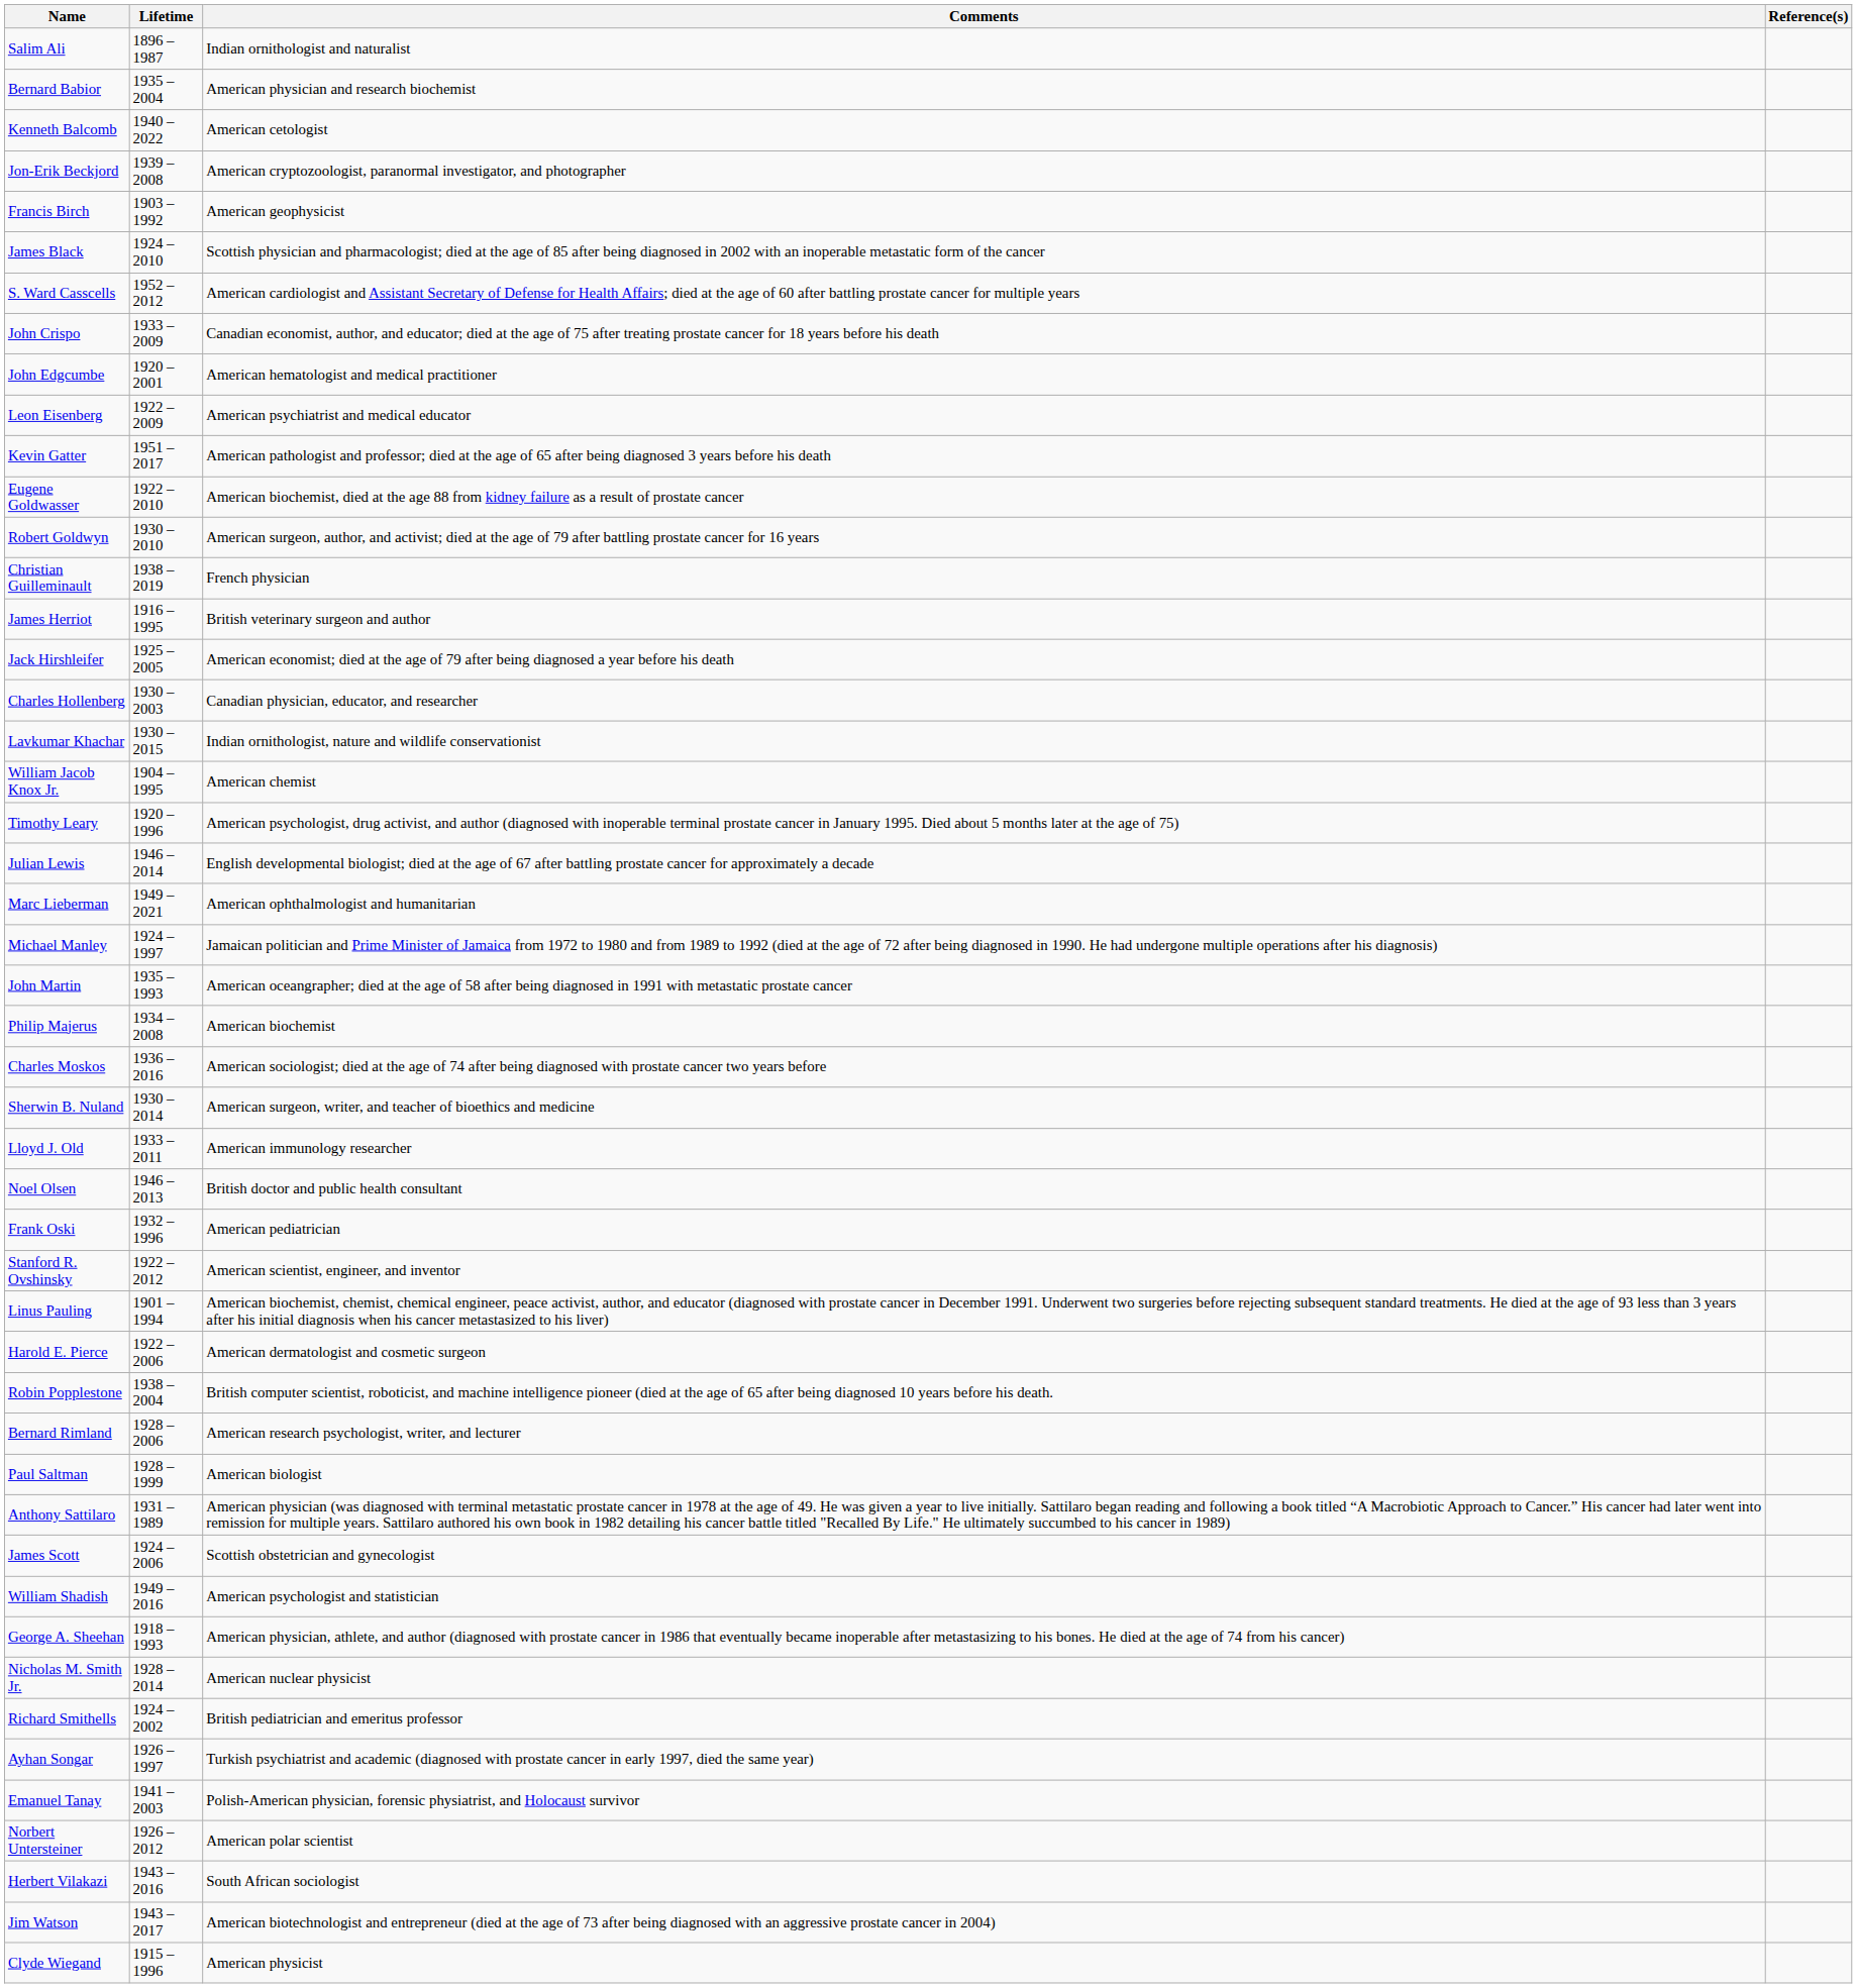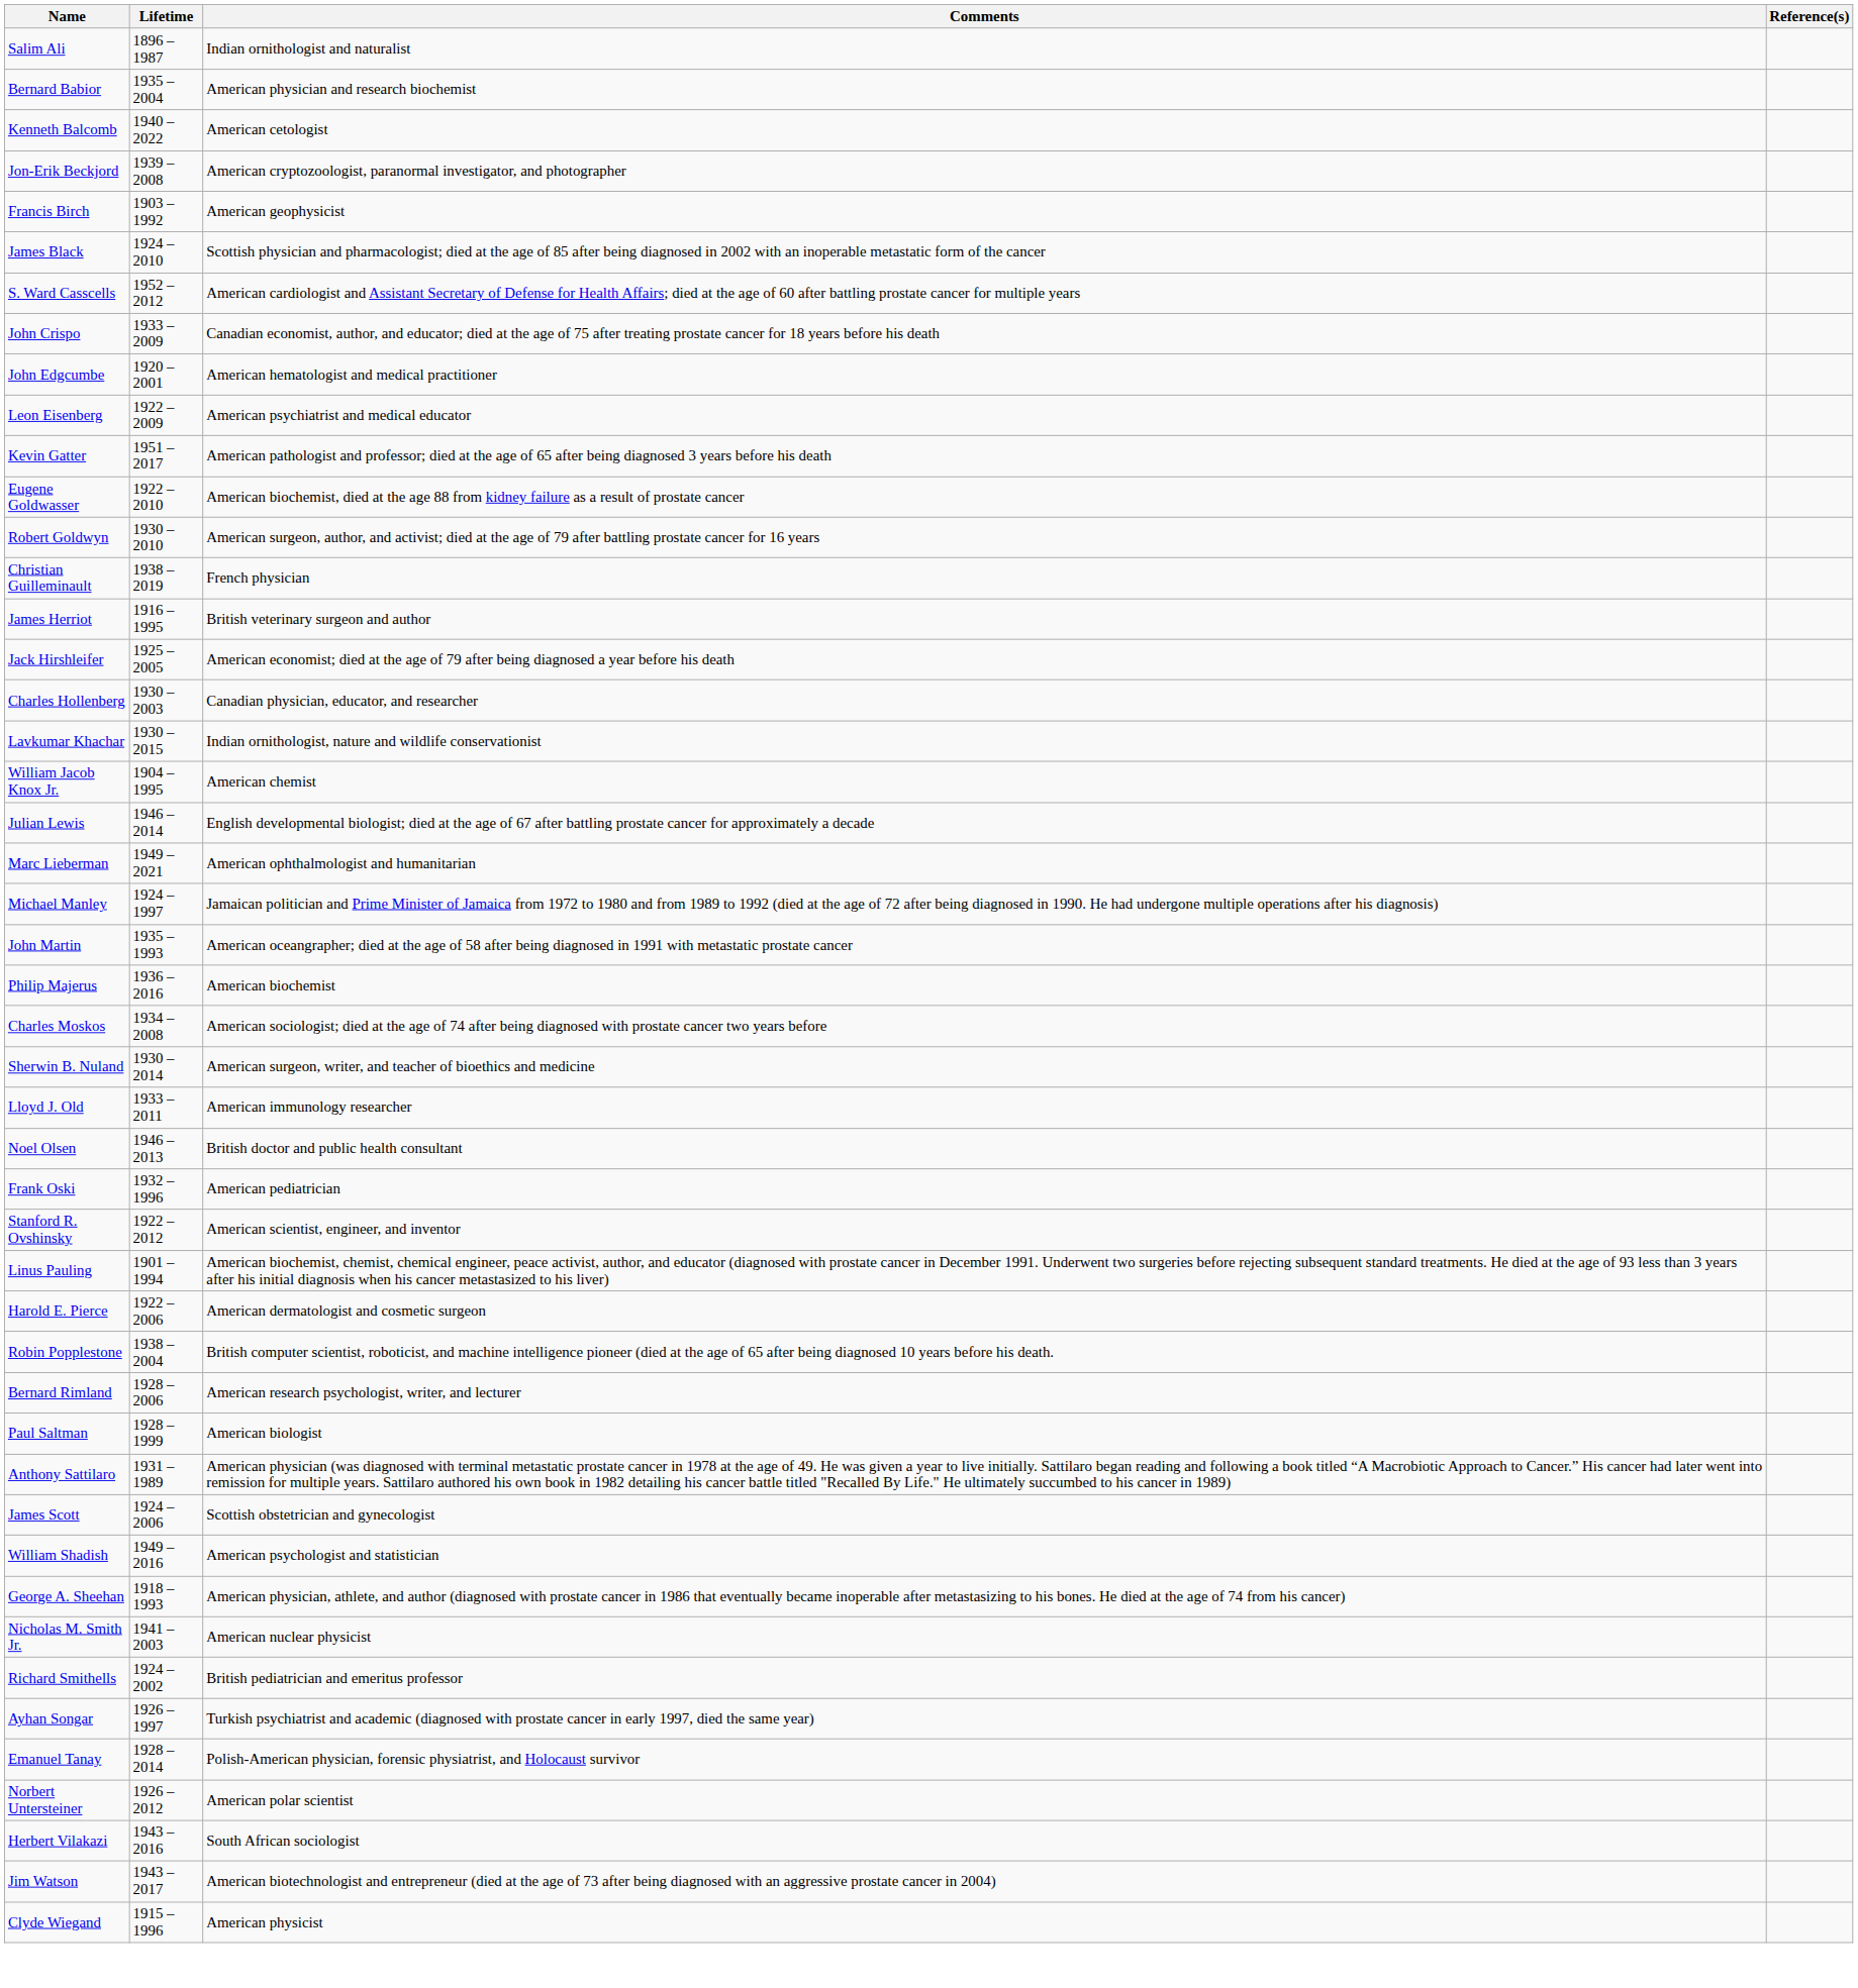 <table class="wikitable">
 <tr>
 <th>Name</th>
 <th>Lifetime</th>
 <th>Comments</th>
 <th>Reference(s)</th>
 </tr>
 <tr>
 <td><a href='#'>Salim Ali</a></td>
 <td>1896 – 1987</td>
 <td>Indian ornithologist and naturalist</td>
 <td></td>
 </tr>
 <tr>
 <td><a href='#'>Bernard Babior</a></td>
 <td>1935 – 2004</td>
 <td>American physician and research biochemist</td>
 <td></td>
 </tr>
 <tr>
 <td><a href='#'>Kenneth Balcomb</a></td>
 <td>1940 – 2022</td>
 <td>American cetologist</td>
 <td></td>
 </tr>
 <tr>
 <td><a href='#'>Jon-Erik Beckjord</a></td>
 <td>1939 – 2008</td>
 <td>American cryptozoologist, paranormal investigator, and photographer</td>
 <td></td>
 </tr>
 <tr>
 <td><a href='#'>Francis Birch</a></td>
 <td>1903 – 1992</td>
 <td>American geophysicist</td>
 <td></td>
 </tr>
 <tr>
 <td><a href='#'>James Black</a></td>
 <td>1924 – 2010</td>
 <td>Scottish physician and pharmacologist; died at the age of 85 after being diagnosed in 2002 with an inoperable metastatic form of the cancer</td>
 <td></td>
 </tr>
 <tr>
 <td><a href='#'>S. Ward Casscells</a></td>
 <td>1952 – 2012</td>
 <td>American cardiologist and <a href='#'>Assistant Secretary of Defense for Health Affairs</a>; died at the age of 60 after battling prostate cancer for multiple years</td>
 <td></td>
 </tr>
 <tr>
 <td><a href='#'>John Crispo</a></td>
 <td>1933 – 2009</td>
 <td>Canadian economist, author, and educator; died at the age of 75 after treating prostate cancer for 18 years before his death</td>
 <td></td>
 </tr>
 <tr>
 <td><a href='#'>John Edgcumbe</a></td>
 <td>1920 – 2001</td>
 <td>American hematologist and medical practitioner</td>
 <td></td>
 </tr>
 <tr>
 <td><a href='#'>Leon Eisenberg</a></td>
 <td>1922 – 2009</td>
 <td>American psychiatrist and medical educator</td>
 <td></td>
 </tr>
 <tr>
 <td><a href='#'>Kevin Gatter</a></td>
 <td>1951 – 2017</td>
 <td>American pathologist and professor; died at the age of 65 after being diagnosed 3 years before his death</td>
 <td></td>
 </tr>
 <tr>
 <td><a href='#'>Eugene Goldwasser</a></td>
 <td>1922 – 2010</td>
 <td>American biochemist, died at the age 88 from <a href='#'>kidney failure</a> as a result of prostate cancer</td>
 <td></td>
 </tr>
 <tr>
 <td><a href='#'>Robert Goldwyn</a></td>
 <td>1930 – 2010</td>
 <td>American surgeon, author, and activist; died at the age of 79 after battling prostate cancer for 16 years</td>
 <td></td>
 </tr>
 <tr>
 <td><a href='#'>Christian Guilleminault</a></td>
 <td>1938 – 2019</td>
 <td>French physician</td>
 <td></td>
 </tr>
 <tr>
 <td><a href='#'>James Herriot</a></td>
 <td>1916 – 1995</td>
 <td>British veterinary surgeon and author</td>
 <td></td>
 </tr>
 <tr>
 <td><a href='#'>Jack Hirshleifer</a></td>
 <td>1925 – 2005</td>
 <td>American economist; died at the age of 79 after being diagnosed a year before his death</td>
 <td></td>
 </tr>
 <tr>
 <td><a href='#'>Charles Hollenberg</a></td>
 <td>1930 – 2003</td>
 <td>Canadian physician, educator, and researcher</td>
 <td></td>
 </tr>
 <tr>
 <td><a href='#'>Lavkumar Khachar</a></td>
 <td>1930 – 2015</td>
 <td>Indian ornithologist, nature and wildlife conservationist</td>
 <td></td>
 </tr>
 <tr>
 <td><a href='#'>William Jacob Knox Jr.</a></td>
 <td>1904 – 1995</td>
 <td>American chemist</td>
 <td></td>
 </tr>
 <tr>
-<td><a href='#'>Timothy Leary</a></td>
-<td>1920 – 1996</td>
-<td>American psychologist, drug activist, and author (diagnosed with inoperable terminal prostate cancer in January 1995. Died about 5 months later at the age of 75)</td>
-<td></td>
-</tr>
-<tr>
 <td><a href='#'>Julian Lewis</a></td>
 <td>1946 – 2014</td>
 <td>English developmental biologist; died at the age of 67 after battling prostate cancer for approximately a decade</td>
 <td></td>
 </tr>
 <tr>
 <td><a href='#'>Marc Lieberman</a></td>
 <td>1949 – 2021</td>
 <td>American ophthalmologist and humanitarian</td>
 <td></td>
 </tr>
 <tr>
 <td><a href='#'>Michael Manley</a></td>
 <td>1924 – 1997</td>
 <td>Jamaican politician and <a href='#'>Prime Minister of Jamaica</a> from 1972 to 1980 and from 1989 to 1992 (died at the age of 72 after being diagnosed in 1990. He had undergone multiple operations after his diagnosis)</td>
 <td></td>
 </tr>
 <tr>
 <td><a href='#'>John Martin</a></td>
 <td>1935 – 1993</td>
 <td>American oceangrapher; died at the age of 58 after being diagnosed in 1991 with metastatic prostate cancer</td>
 <td></td>
 </tr>
 <tr>
 <td><a href='#'>Philip Majerus</a></td>
-<td>1934 – 2008</td>
+<td>1936 – 2016</td>
 <td>American biochemist</td>
 <td></td>
 </tr>
 <tr>
 <td><a href='#'>Charles Moskos</a></td>
-<td>1936 – 2016</td>
+<td>1934 – 2008</td>
 <td>American sociologist; died at the age of 74 after being diagnosed with prostate cancer two years before</td>
 <td></td>
 </tr>
 <tr>
 <td><a href='#'>Sherwin B. Nuland</a></td>
 <td>1930 – 2014</td>
 <td>American surgeon, writer, and teacher of bioethics and medicine</td>
 <td></td>
 </tr>
 <tr>
 <td><a href='#'>Lloyd J. Old</a></td>
 <td>1933 – 2011</td>
 <td>American immunology researcher</td>
 <td></td>
 </tr>
 <tr>
 <td><a href='#'>Noel Olsen</a></td>
 <td>1946 – 2013</td>
 <td>British doctor and public health consultant</td>
 <td></td>
 </tr>
 <tr>
 <td><a href='#'>Frank Oski</a></td>
 <td>1932 – 1996</td>
 <td>American pediatrician</td>
 <td></td>
 </tr>
 <tr>
 <td><a href='#'>Stanford R. Ovshinsky</a></td>
 <td>1922 – 2012</td>
 <td>American scientist, engineer, and inventor</td>
 <td></td>
 </tr>
 <tr>
 <td><a href='#'>Linus Pauling</a></td>
 <td>1901 – 1994</td>
 <td>American biochemist, chemist, chemical engineer, peace activist, author, and educator (diagnosed with prostate cancer in December 1991. Underwent two surgeries before rejecting subsequent standard treatments. He died at the age of 93 less than 3 years after his initial diagnosis when his cancer metastasized to his liver)</td>
 <td></td>
 </tr>
 <tr>
 <td><a href='#'>Harold E. Pierce</a></td>
 <td>1922 – 2006</td>
 <td>American dermatologist and cosmetic surgeon</td>
 <td></td>
 </tr>
 <tr>
 <td><a href='#'>Robin Popplestone</a></td>
 <td>1938 – 2004</td>
 <td>British computer scientist, roboticist, and machine intelligence pioneer (died at the age of 65 after being diagnosed 10 years before his death.</td>
 <td></td>
 </tr>
 <tr>
 <td><a href='#'>Bernard Rimland</a></td>
 <td>1928 – 2006</td>
 <td>American research psychologist, writer, and lecturer</td>
 <td></td>
 </tr>
 <tr>
 <td><a href='#'>Paul Saltman</a></td>
 <td>1928 – 1999</td>
 <td>American biologist</td>
 <td></td>
 </tr>
 <tr>
 <td><a href='#'>Anthony Sattilaro</a></td>
 <td>1931 – 1989</td>
 <td>American physician (was diagnosed with terminal metastatic prostate cancer in 1978 at the age of 49. He was given a year to live initially. Sattilaro began reading and following a book titled “A Macrobiotic Approach to Cancer.” His cancer had later went into remission for multiple years. Sattilaro authored his own book in 1982 detailing his cancer battle titled "Recalled By Life." He ultimately succumbed to his cancer in 1989)</td>
 <td></td>
 </tr>
 <tr>
 <td><a href='#'>James Scott</a></td>
 <td>1924 – 2006</td>
 <td>Scottish obstetrician and gynecologist</td>
 <td></td>
 </tr>
 <tr>
 <td><a href='#'>William Shadish</a></td>
 <td>1949 – 2016</td>
 <td>American psychologist and statistician</td>
 <td></td>
 </tr>
 <tr>
 <td><a href='#'>George A. Sheehan</a></td>
 <td>1918 – 1993</td>
 <td>American physician, athlete, and author (diagnosed with prostate cancer in 1986 that eventually became inoperable after metastasizing to his bones. He died at the age of 74 from his cancer)</td>
 <td></td>
 </tr>
 <tr>
 <td><a href='#'>Nicholas M. Smith Jr.</a></td>
-<td>1928 – 2014</td>
+<td>1941 – 2003</td>
 <td>American nuclear physicist</td>
 <td></td>
 </tr>
 <tr>
 <td><a href='#'>Richard Smithells</a></td>
 <td>1924 – 2002</td>
 <td>British pediatrician and emeritus professor</td>
 <td></td>
 </tr>
 <tr>
 <td><a href='#'>Ayhan Songar</a></td>
 <td>1926 – 1997</td>
 <td>Turkish psychiatrist and academic (diagnosed with prostate cancer in early 1997, died the same year)</td>
 <td></td>
 </tr>
 <tr>
 <td><a href='#'>Emanuel Tanay</a></td>
-<td>1941 – 2003</td>
+<td>1928 – 2014</td>
 <td>Polish-American physician, forensic physiatrist, and <a href='#'>Holocaust</a> survivor</td>
 <td></td>
 </tr>
 <tr>
 <td><a href='#'>Norbert Untersteiner</a></td>
 <td>1926 – 2012</td>
 <td>American polar scientist</td>
 <td></td>
 </tr>
 <tr>
 <td><a href='#'>Herbert Vilakazi</a></td>
 <td>1943 – 2016</td>
 <td>South African sociologist</td>
 <td></td>
 </tr>
 <tr>
 <td><a href='#'>Jim Watson</a></td>
 <td>1943 – 2017</td>
 <td>American biotechnologist and entrepreneur (died at the age of 73 after being diagnosed with an aggressive prostate cancer in 2004)</td>
 <td></td>
 </tr>
 <tr>
 <td><a href='#'>Clyde Wiegand</a></td>
 <td>1915 – 1996</td>
 <td>American physicist</td>
 <td></td>
 </tr>
 </table>
